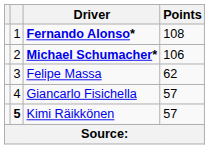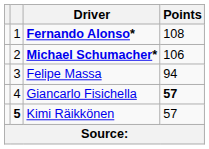 <table class="wikitable" style="font-size: 85%;">
 <tr>
 <th></th>
 <th></th>
 <th>Driver</th>
 <th>Points</th>
 </tr>
 <tr>
 <td></td>
 <td align="center">1</td>
 <td> <strong><a href='#'>Fernando Alonso</a>*</strong></td>
 <td>108</td>
 </tr>
 <tr>
 <td></td>
 <td align="center">2</td>
 <td> <strong><a href='#'>Michael Schumacher</a>*</strong></td>
 <td>106</td>
 </tr>
 <tr>
 <td></td>
 <td align="center">3</td>
 <td> <a href='#'>Felipe Massa</a></td>
-<td>62</td>
+<td>94</td>
 </tr>
 <tr>
 <td></td>
 <td align="center">4</td>
 <td> <a href='#'>Giancarlo Fisichella</a></td>
-<td>57</td>
+<td><strong>57</strong></td>
 </tr>
 <tr>
 <td></td>
 <td align="center"><strong>5</strong></td>
 <td> <a href='#'>Kimi Räikkönen</a></td>
 <td>57</td>
 </tr>
 <tr>
 <th colspan=4>Source: </th>
 </tr>
 </table>
